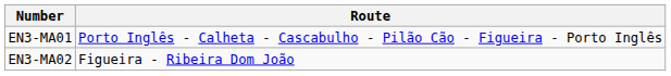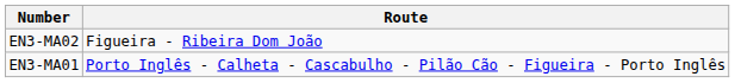 <table class="wikitable">
 <tr>
 <th>Number</th>
 <th>Route</th>
 </tr>
 <tr>
+<td>EN3-MA02</td>
+<td>Figueira - <a href='#'>Ribeira Dom João</a></td>
+</tr>
+<tr>
 <td>EN3-MA01</td>
 <td><a href='#'>Porto Inglês</a> - <a href='#'>Calheta</a> - <a href='#'>Cascabulho</a> - <a href='#'>Pilão Cão</a> - <a href='#'>Figueira</a> - Porto Inglês</td>
 </tr>
-<tr>
-<td>EN3-MA02</td>
-<td>Figueira - <a href='#'>Ribeira Dom João</a></td>
-</tr>
 </table>
